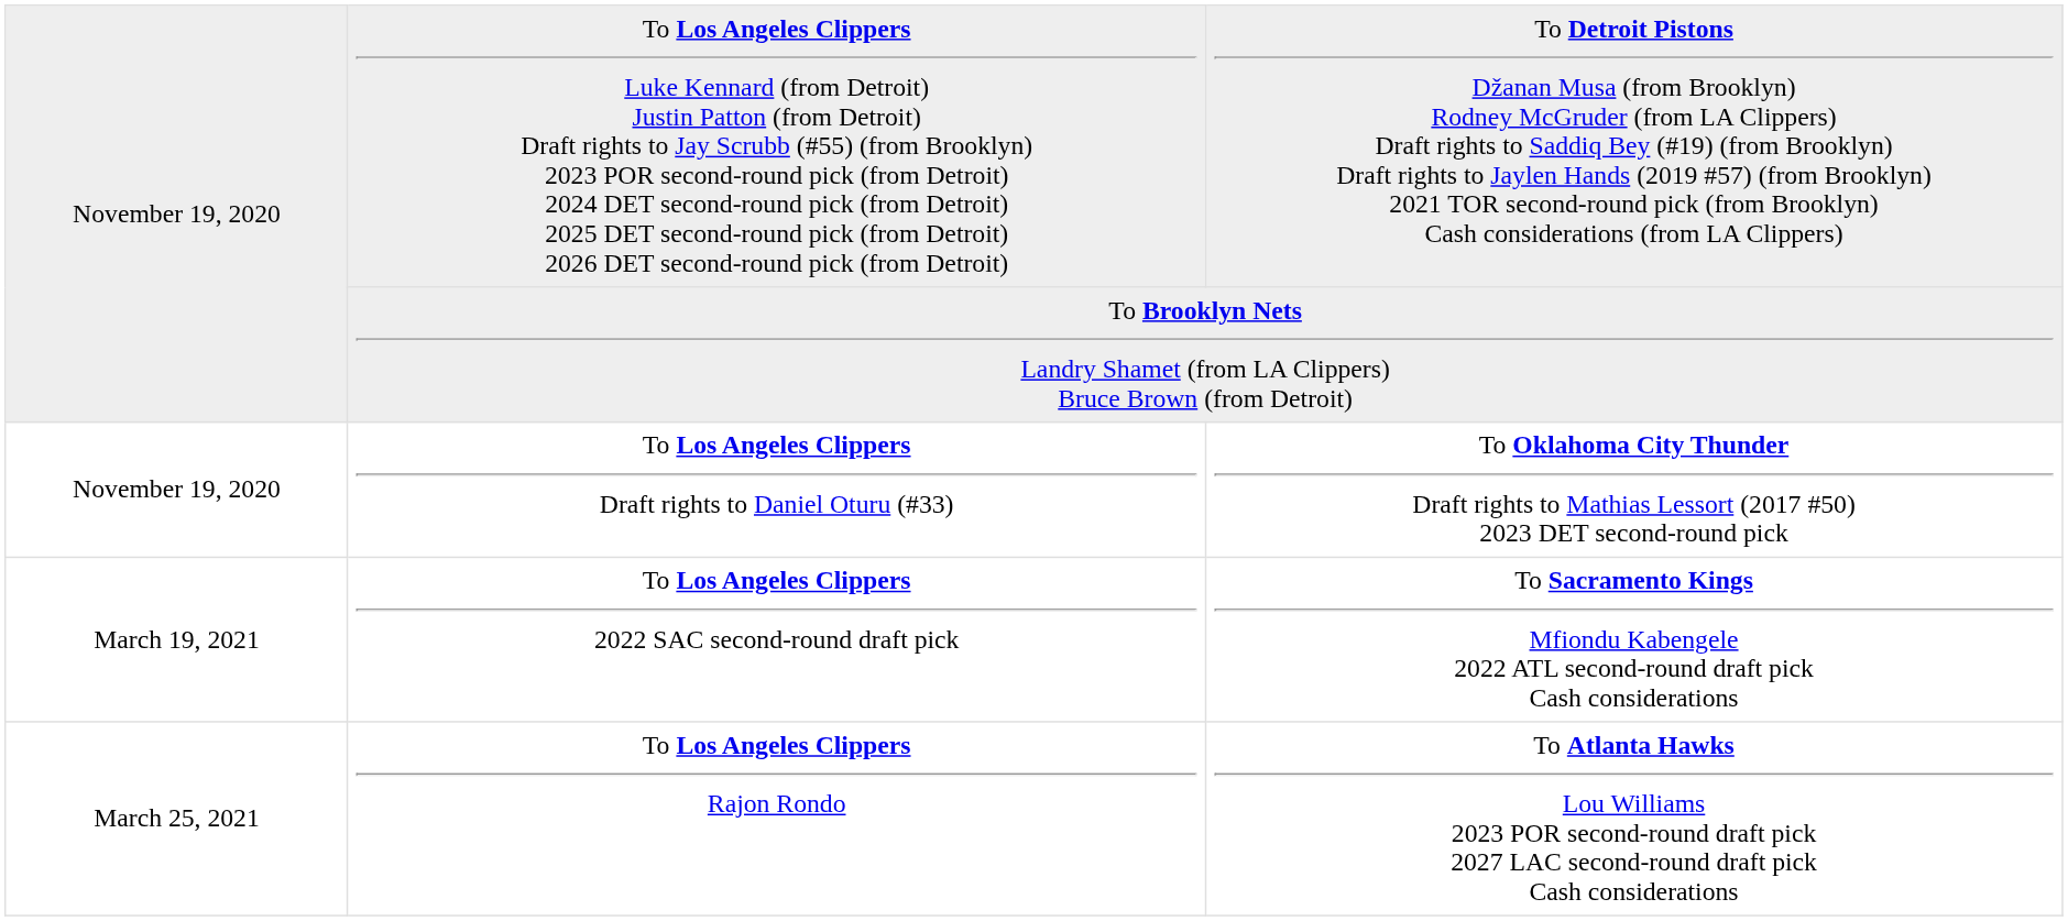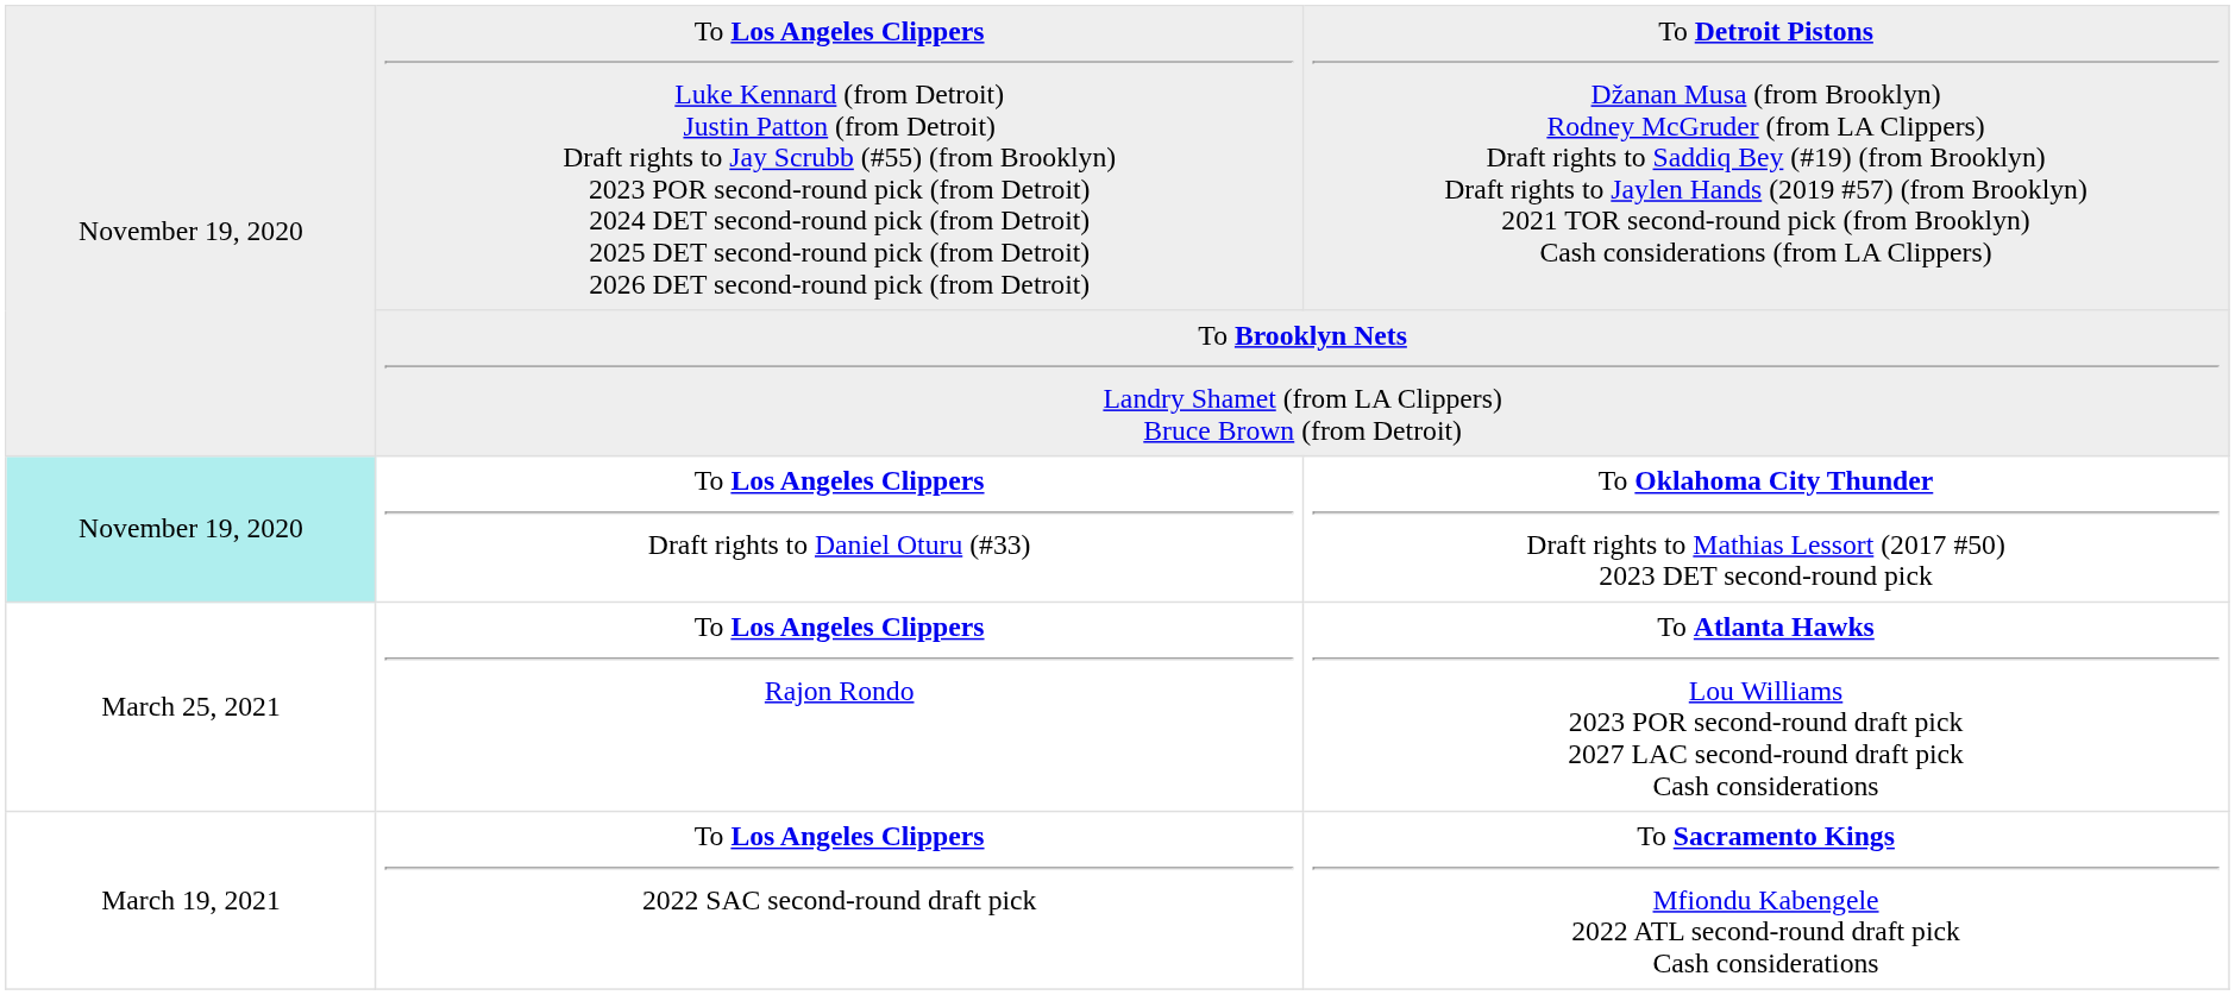 <table border=1 style="border-collapse:collapse; text-align: center; width: 100%" bordercolor="#DFDFDF"  cellpadding="5">
 <tr bgcolor="eeeeee">
 <td style="width:12%" rowspan=2>November 19, 2020</td>
 <td style="width:30%" valign="top">To <strong><a href='#'>Los Angeles Clippers</a></strong><hr><a href='#'>Luke Kennard</a> (from Detroit)<br><a href='#'>Justin Patton</a> (from Detroit)<br>Draft rights to <a href='#'>Jay Scrubb</a> (#55) (from Brooklyn)<br>2023 POR second-round pick (from Detroit)<br>2024 DET second-round pick (from Detroit)<br>2025 DET second-round pick (from Detroit)<br>2026 DET second-round pick (from Detroit)</td>
 <td style="width:30%" valign="top">To <strong><a href='#'>Detroit Pistons</a></strong><hr><a href='#'>Džanan Musa</a> (from Brooklyn)<br><a href='#'>Rodney McGruder</a> (from LA Clippers)<br>Draft rights to <a href='#'>Saddiq Bey</a> (#19) (from Brooklyn)<br>Draft rights to <a href='#'>Jaylen Hands</a> (2019 #57) (from Brooklyn)<br>2021 TOR second-round pick (from Brooklyn)<br>Cash considerations (from LA Clippers)</td>
 </tr>
 <tr bgcolor="eeeeee">
 <td style="width:30%" valign="top" colspan=2>To <strong><a href='#'>Brooklyn Nets</a></strong><hr><a href='#'>Landry Shamet</a> (from LA Clippers)<br><a href='#'>Bruce Brown</a> (from Detroit)</td>
 </tr>
 <tr>
-<td style="width:12%">November 19, 2020</td>
+<td style="background: paleturquoise; width:12%">November 19, 2020</td>
 <td style="width:30%" valign="top">To <strong><a href='#'>Los Angeles Clippers</a></strong><hr>Draft rights to <a href='#'>Daniel Oturu</a> (#33)</td>
 <td style="width:30%" valign="top">To <strong><a href='#'>Oklahoma City Thunder</a></strong><hr>Draft rights to <a href='#'>Mathias Lessort</a> (2017 #50)<br>2023 DET second-round pick</td>
+</tr>
+<tr>
+<td style="width:12%">March 25, 2021</td>
+<td style="width:30%" valign="top">To <strong><a href='#'>Los Angeles Clippers</a></strong><hr><a href='#'>Rajon Rondo</a></td>
+<td style="width:30%" valign="top">To <strong><a href='#'>Atlanta Hawks</a></strong><hr><a href='#'>Lou Williams</a><br>2023 POR second-round draft pick<br>2027 LAC second-round draft pick<br>Cash considerations</td>
 </tr>
 <tr>
 <td style="width:12%">March 19, 2021</td>
 <td style="width:30%" valign="top">To <strong><a href='#'>Los Angeles Clippers</a></strong><hr>2022 SAC second-round draft pick</td>
 <td style="width:30%" valign="top">To <strong><a href='#'>Sacramento Kings</a></strong><hr><a href='#'>Mfiondu Kabengele</a><br>2022 ATL second-round draft pick<br>Cash considerations</td>
 </tr>
-<tr>
-<td style="width:12%">March 25, 2021</td>
-<td style="width:30%" valign="top">To <strong><a href='#'>Los Angeles Clippers</a></strong><hr><a href='#'>Rajon Rondo</a></td>
-<td style="width:30%" valign="top">To <strong><a href='#'>Atlanta Hawks</a></strong><hr><a href='#'>Lou Williams</a><br>2023 POR second-round draft pick<br>2027 LAC second-round draft pick<br>Cash considerations</td>
-</tr>
 </table>
